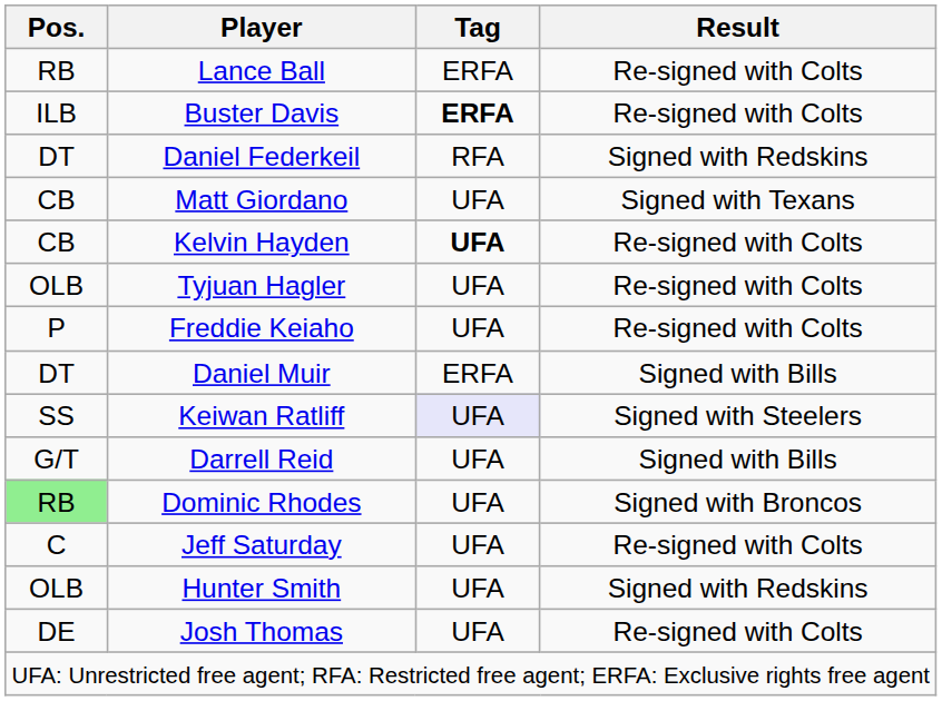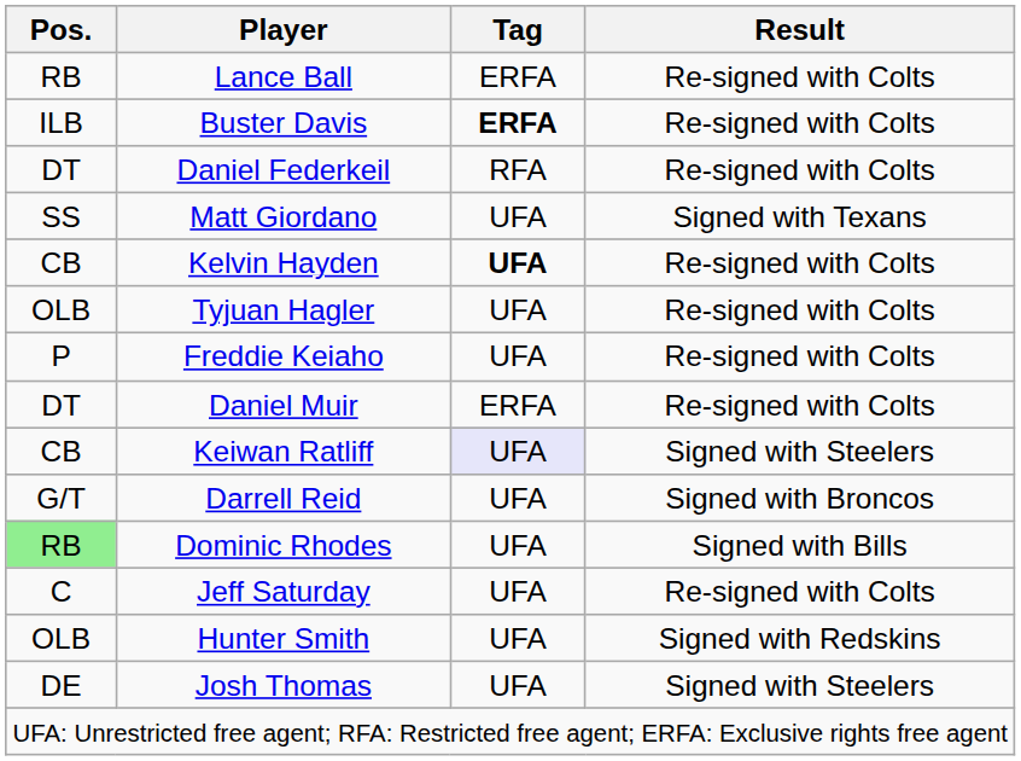 <table class="wikitable sortable" style="font-size: 95%; text-align: center;">
 <tr>
 <th>Pos.</th>
 <th>Player</th>
 <th>Tag</th>
 <th>Result</th>
 </tr>
 <tr>
 <td>RB</td>
 <td><a href='#'>Lance Ball</a></td>
 <td>ERFA</td>
 <td>Re-signed with Colts</td>
 </tr>
 <tr>
 <td>ILB</td>
 <td><a href='#'>Buster Davis</a></td>
 <td><strong>ERFA</strong></td>
 <td>Re-signed with Colts</td>
 </tr>
 <tr>
 <td>DT</td>
 <td><a href='#'>Daniel Federkeil</a></td>
 <td>RFA</td>
-<td>Signed with Redskins</td>
+<td>Re-signed with Colts</td>
 </tr>
 <tr>
-<td>CB</td>
+<td>SS</td>
 <td><a href='#'>Matt Giordano</a></td>
 <td>UFA</td>
 <td>Signed with Texans</td>
 </tr>
 <tr>
 <td>CB</td>
 <td><a href='#'>Kelvin Hayden</a></td>
 <td><strong>UFA</strong></td>
 <td>Re-signed with Colts</td>
 </tr>
 <tr>
 <td>OLB</td>
 <td><a href='#'>Tyjuan Hagler</a></td>
 <td>UFA</td>
 <td>Re-signed with Colts</td>
 </tr>
 <tr>
 <td>P</td>
 <td><a href='#'>Freddie Keiaho</a></td>
 <td>UFA</td>
 <td>Re-signed with Colts</td>
 </tr>
 <tr>
 <td>DT</td>
 <td><a href='#'>Daniel Muir</a></td>
 <td>ERFA</td>
-<td>Signed with Bills</td>
+<td>Re-signed with Colts</td>
 </tr>
 <tr>
-<td>SS</td>
+<td>CB</td>
 <td><a href='#'>Keiwan Ratliff</a></td>
 <td style="background: lavender;">UFA</td>
 <td>Signed with Steelers</td>
 </tr>
 <tr>
 <td>G/T</td>
 <td><a href='#'>Darrell Reid</a></td>
 <td>UFA</td>
-<td>Signed with Bills</td>
+<td>Signed with Broncos</td>
 </tr>
 <tr>
 <td style="background: lightgreen;">RB</td>
 <td><a href='#'>Dominic Rhodes</a></td>
 <td>UFA</td>
-<td>Signed with Broncos</td>
+<td>Signed with Bills</td>
 </tr>
 <tr>
 <td>C</td>
 <td><a href='#'>Jeff Saturday</a></td>
 <td>UFA</td>
 <td>Re-signed with Colts</td>
 </tr>
 <tr>
 <td>OLB</td>
 <td><a href='#'>Hunter Smith</a></td>
 <td>UFA</td>
 <td>Signed with Redskins</td>
 </tr>
 <tr>
 <td>DE</td>
 <td><a href='#'>Josh Thomas</a></td>
 <td>UFA</td>
-<td>Re-signed with Colts</td>
+<td>Signed with Steelers</td>
 </tr>
 <tr>
 <td colspan="6"><small>UFA: Unrestricted free agent; RFA: Restricted free agent; ERFA: Exclusive rights free agent</small></td>
 </tr>
 </table>
